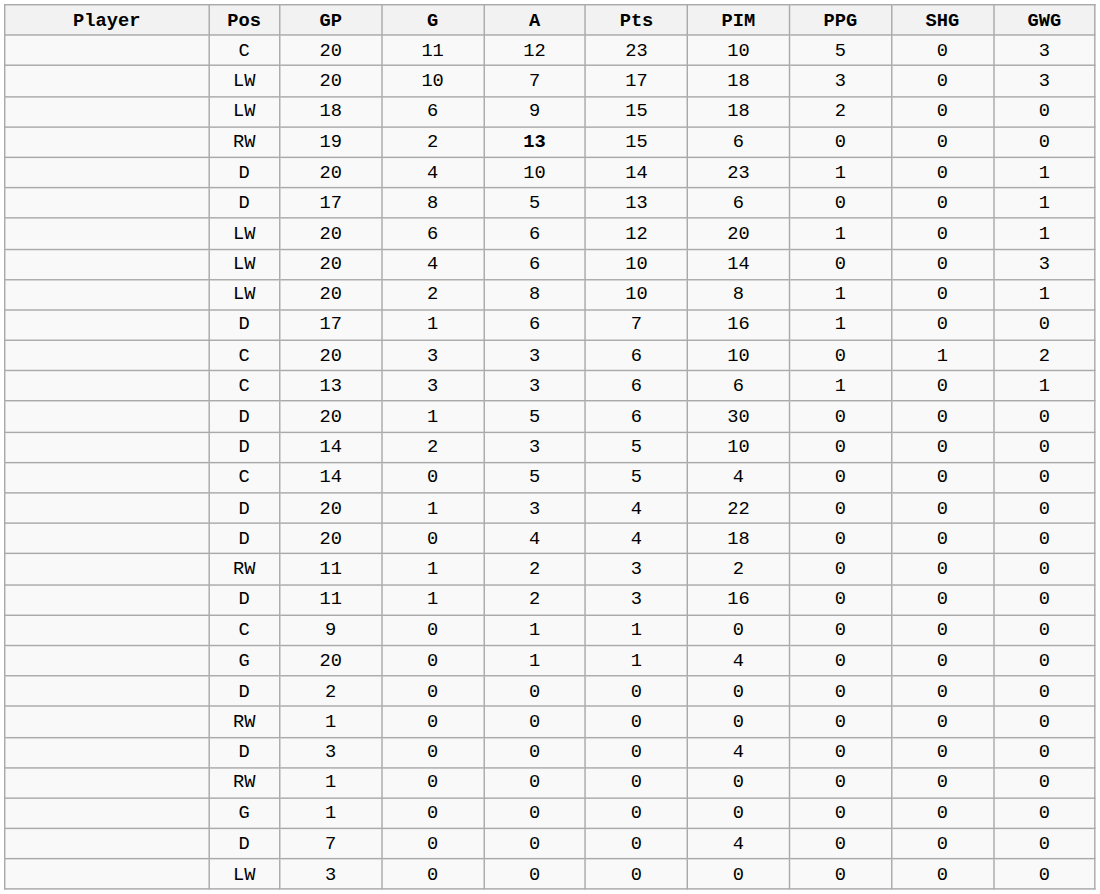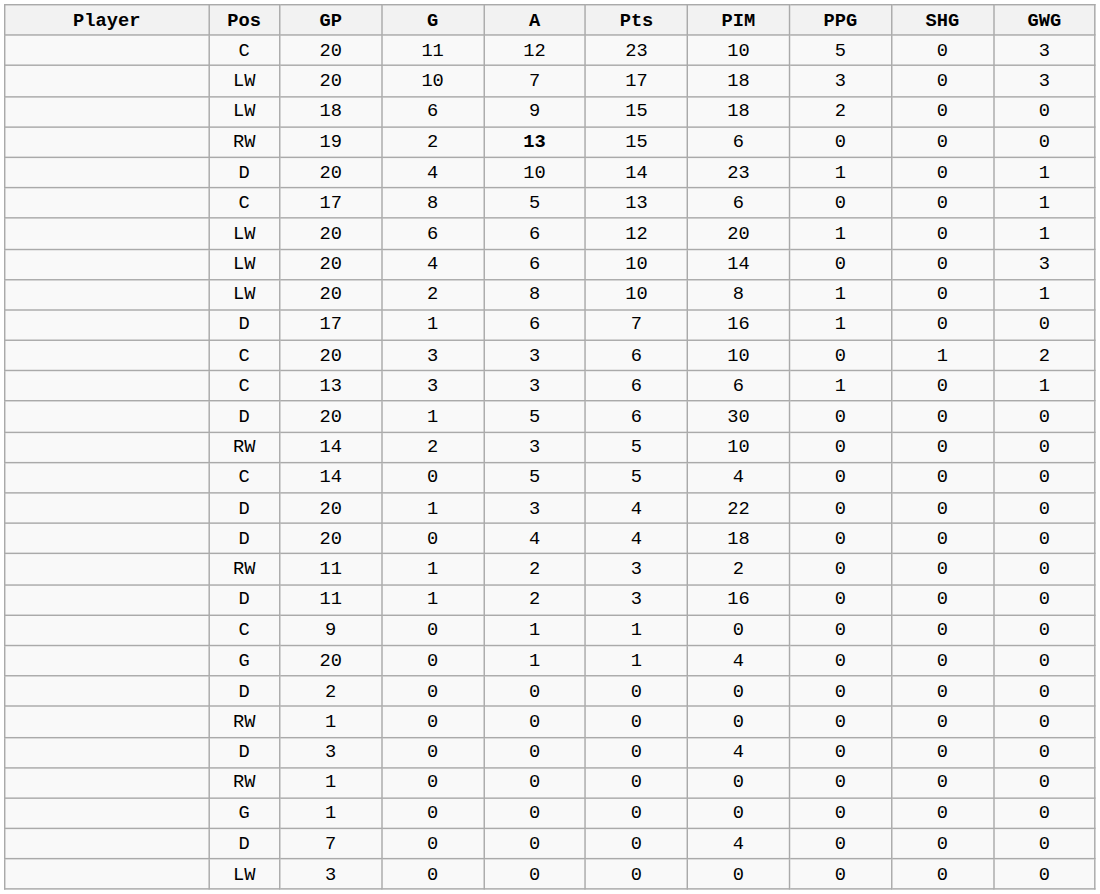 <table class="wikitable sortable" width="60%">
 <tr>
 <th width="10%">Player</th>
 <th width="3%" title="Position">Pos</th>
 <th width="5%" title="Games played">GP</th>
 <th width="5%" title="Goals">G</th>
 <th width="5%" title="Assists">A</th>
 <th width="5%" title="Points">Pts</th>
 <th width="5%" title="Penalties in minutes">PIM</th>
 <th width="5%" title="Power Play goals">PPG</th>
 <th width="5%" title="Short-handed goals">SHG</th>
 <th width="5%" title="Game-winning goals">GWG</th>
 </tr>
 <tr align="center">
 <td align="right"></td>
 <td>C</td>
 <td>20</td>
 <td>11</td>
 <td>12</td>
 <td>23</td>
 <td>10</td>
 <td>5</td>
 <td>0</td>
 <td>3</td>
 </tr>
 <tr align="center">
 <td align="right"></td>
 <td>LW</td>
 <td>20</td>
 <td>10</td>
 <td>7</td>
 <td>17</td>
 <td>18</td>
 <td>3</td>
 <td>0</td>
 <td>3</td>
 </tr>
 <tr align="center">
 <td align="right"></td>
 <td>LW</td>
 <td>18</td>
 <td>6</td>
 <td>9</td>
 <td>15</td>
 <td>18</td>
 <td>2</td>
 <td>0</td>
 <td>0</td>
 </tr>
 <tr align="center">
 <td align="right"></td>
 <td>RW</td>
 <td>19</td>
 <td>2</td>
 <td><strong>13</strong></td>
 <td>15</td>
 <td>6</td>
 <td>0</td>
 <td>0</td>
 <td>0</td>
 </tr>
 <tr align="center">
 <td align="right"></td>
 <td>D</td>
 <td>20</td>
 <td>4</td>
 <td>10</td>
 <td>14</td>
 <td>23</td>
 <td>1</td>
 <td>0</td>
 <td>1</td>
 </tr>
 <tr align="center">
 <td align="right"></td>
-<td>D</td>
+<td>C</td>
 <td>17</td>
 <td>8</td>
 <td>5</td>
 <td>13</td>
 <td>6</td>
 <td>0</td>
 <td>0</td>
 <td>1</td>
 </tr>
 <tr align="center">
 <td align="right"></td>
 <td>LW</td>
 <td>20</td>
 <td>6</td>
 <td>6</td>
 <td>12</td>
 <td>20</td>
 <td>1</td>
 <td>0</td>
 <td>1</td>
 </tr>
 <tr align="center">
 <td align="right"></td>
 <td>LW</td>
 <td>20</td>
 <td>4</td>
 <td>6</td>
 <td>10</td>
 <td>14</td>
 <td>0</td>
 <td>0</td>
 <td>3</td>
 </tr>
 <tr align="center">
 <td align="right"></td>
 <td>LW</td>
 <td>20</td>
 <td>2</td>
 <td>8</td>
 <td>10</td>
 <td>8</td>
 <td>1</td>
 <td>0</td>
 <td>1</td>
 </tr>
 <tr align="center">
 <td align="right"></td>
 <td>D</td>
 <td>17</td>
 <td>1</td>
 <td>6</td>
 <td>7</td>
 <td>16</td>
 <td>1</td>
 <td>0</td>
 <td>0</td>
 </tr>
 <tr align="center">
 <td align="right"></td>
 <td>C</td>
 <td>20</td>
 <td>3</td>
 <td>3</td>
 <td>6</td>
 <td>10</td>
 <td>0</td>
 <td>1</td>
 <td>2</td>
 </tr>
 <tr align="center">
 <td align="right"></td>
 <td>C</td>
 <td>13</td>
 <td>3</td>
 <td>3</td>
 <td>6</td>
 <td>6</td>
 <td>1</td>
 <td>0</td>
 <td>1</td>
 </tr>
 <tr align="center">
 <td align="right"></td>
 <td>D</td>
 <td>20</td>
 <td>1</td>
 <td>5</td>
 <td>6</td>
 <td>30</td>
 <td>0</td>
 <td>0</td>
 <td>0</td>
 </tr>
 <tr align="center">
 <td align="right"></td>
-<td>D</td>
+<td>RW</td>
 <td>14</td>
 <td>2</td>
 <td>3</td>
 <td>5</td>
 <td>10</td>
 <td>0</td>
 <td>0</td>
 <td>0</td>
 </tr>
 <tr align="center">
 <td align="right"></td>
 <td>C</td>
 <td>14</td>
 <td>0</td>
 <td>5</td>
 <td>5</td>
 <td>4</td>
 <td>0</td>
 <td>0</td>
 <td>0</td>
 </tr>
 <tr align="center">
 <td align="right"></td>
 <td>D</td>
 <td>20</td>
 <td>1</td>
 <td>3</td>
 <td>4</td>
 <td>22</td>
 <td>0</td>
 <td>0</td>
 <td>0</td>
 </tr>
 <tr align="center">
 <td align="right"></td>
 <td>D</td>
 <td>20</td>
 <td>0</td>
 <td>4</td>
 <td>4</td>
 <td>18</td>
 <td>0</td>
 <td>0</td>
 <td>0</td>
 </tr>
 <tr align="center">
 <td align="right"></td>
 <td>RW</td>
 <td>11</td>
 <td>1</td>
 <td>2</td>
 <td>3</td>
 <td>2</td>
 <td>0</td>
 <td>0</td>
 <td>0</td>
 </tr>
 <tr align="center">
 <td align="right"></td>
 <td>D</td>
 <td>11</td>
 <td>1</td>
 <td>2</td>
 <td>3</td>
 <td>16</td>
 <td>0</td>
 <td>0</td>
 <td>0</td>
 </tr>
 <tr align="center">
 <td align="right"></td>
 <td>C</td>
 <td>9</td>
 <td>0</td>
 <td>1</td>
 <td>1</td>
 <td>0</td>
 <td>0</td>
 <td>0</td>
 <td>0</td>
 </tr>
 <tr align="center">
 <td align="right"></td>
 <td>G</td>
 <td>20</td>
 <td>0</td>
 <td>1</td>
 <td>1</td>
 <td>4</td>
 <td>0</td>
 <td>0</td>
 <td>0</td>
 </tr>
 <tr align="center">
 <td align="right"></td>
 <td>D</td>
 <td>2</td>
 <td>0</td>
 <td>0</td>
 <td>0</td>
 <td>0</td>
 <td>0</td>
 <td>0</td>
 <td>0</td>
 </tr>
 <tr align="center">
 <td align="right"></td>
 <td>RW</td>
 <td>1</td>
 <td>0</td>
 <td>0</td>
 <td>0</td>
 <td>0</td>
 <td>0</td>
 <td>0</td>
 <td>0</td>
 </tr>
 <tr align="center">
 <td align="right"></td>
 <td>D</td>
 <td>3</td>
 <td>0</td>
 <td>0</td>
 <td>0</td>
 <td>4</td>
 <td>0</td>
 <td>0</td>
 <td>0</td>
 </tr>
 <tr align="center">
 <td align="right"></td>
 <td>RW</td>
 <td>1</td>
 <td>0</td>
 <td>0</td>
 <td>0</td>
 <td>0</td>
 <td>0</td>
 <td>0</td>
 <td>0</td>
 </tr>
 <tr align="center">
 <td align="right"></td>
 <td>G</td>
 <td>1</td>
 <td>0</td>
 <td>0</td>
 <td>0</td>
 <td>0</td>
 <td>0</td>
 <td>0</td>
 <td>0</td>
 </tr>
 <tr align="center">
 <td align="right"></td>
 <td>D</td>
 <td>7</td>
 <td>0</td>
 <td>0</td>
 <td>0</td>
 <td>4</td>
 <td>0</td>
 <td>0</td>
 <td>0</td>
 </tr>
 <tr align="center">
 <td align="right"></td>
 <td>LW</td>
 <td>3</td>
 <td>0</td>
 <td>0</td>
 <td>0</td>
 <td>0</td>
 <td>0</td>
 <td>0</td>
 <td>0</td>
 </tr>
 </table>
